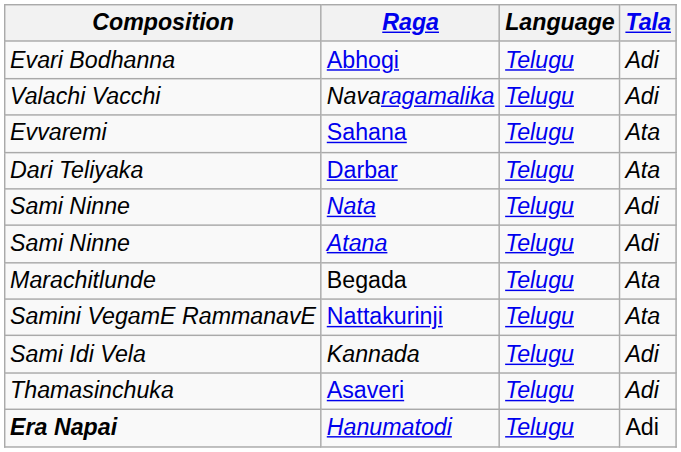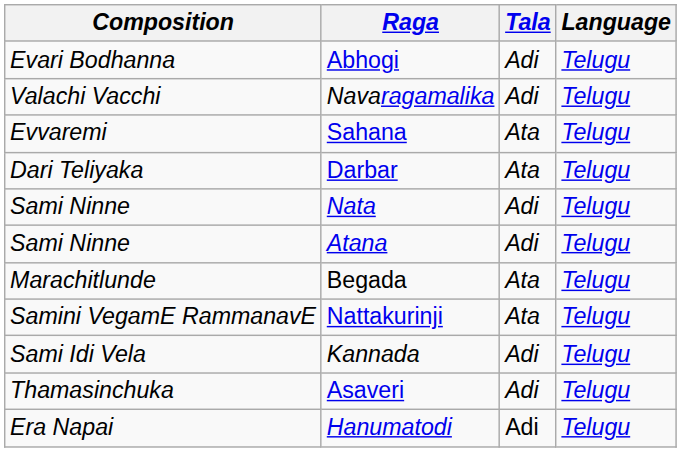 <table class="wikitable">
 <tr>
 <th><em>Composition</em></th>
 <th><em><a href='#'>Raga</a></em></th>
+<th><em><a href='#'>Tala</a></em></th>
 <th><em>Language</em></th>
-<th><em><a href='#'>Tala</a></em></th>
 </tr>
 <tr>
 <td><em>Evari Bodhanna</em></td>
 <td><a href='#'>Abhogi</a></td>
+<td><em>Adi</em></td>
 <td><em><a href='#'>Telugu</a></em></td>
-<td><em>Adi</em></td>
 </tr>
 <tr>
 <td><em>Valachi Vacchi</em></td>
 <td><em>Nava<a href='#'>ragamalika</a> </em></td>
+<td><em>Adi</em></td>
 <td><em><a href='#'>Telugu</a></em></td>
-<td><em>Adi</em></td>
 </tr>
 <tr>
 <td><em>Evvaremi</em></td>
 <td><a href='#'>Sahana</a></td>
+<td><em>Ata</em></td>
 <td><em><a href='#'>Telugu</a></em></td>
-<td><em>Ata</em></td>
 </tr>
 <tr>
 <td><em>Dari Teliyaka</em></td>
 <td><a href='#'>Darbar</a></td>
+<td><em>Ata</em></td>
 <td><em><a href='#'>Telugu</a></em></td>
-<td><em>Ata</em></td>
 </tr>
 <tr>
 <td><em>Sami Ninne</em></td>
 <td><em><a href='#'>Nata</a></em></td>
+<td><em>Adi</em></td>
 <td><em><a href='#'>Telugu</a></em></td>
-<td><em>Adi</em></td>
 </tr>
 <tr>
 <td><em>Sami Ninne</em></td>
 <td><em><a href='#'>Atana</a></em></td>
+<td><em>Adi</em></td>
 <td><em><a href='#'>Telugu</a></em></td>
-<td><em>Adi</em></td>
 </tr>
 <tr>
 <td><em>Marachitlunde</em></td>
 <td>Begada</td>
+<td><em>Ata</em></td>
 <td><em><a href='#'>Telugu</a></em></td>
-<td><em>Ata</em></td>
 </tr>
 <tr>
 <td><em>Samini VegamE RammanavE </em></td>
 <td><a href='#'>Nattakurinji</a></td>
+<td><em>Ata</em></td>
 <td><em><a href='#'>Telugu</a></em></td>
-<td><em>Ata</em></td>
 </tr>
 <tr>
 <td><em>Sami Idi Vela</em></td>
 <td><em>Kannada</em></td>
+<td><em>Adi</em></td>
 <td><em><a href='#'>Telugu</a></em></td>
-<td><em>Adi</em></td>
 </tr>
 <tr>
 <td><em>Thamasinchuka</em></td>
 <td><a href='#'>Asaveri</a></td>
+<td><em>Adi</em></td>
 <td><em><a href='#'>Telugu</a></em></td>
-<td><em>Adi</em></td>
 </tr>
 <tr>
-<td><strong><em>Era Napai</em></strong></td>
+<td><em>Era Napai</em></td>
 <td><em><a href='#'>Hanumatodi</a></em></td>
+<td>Adi</td>
 <td><em><a href='#'>Telugu</a></em></td>
-<td>Adi</td>
 </tr>
 </table>
